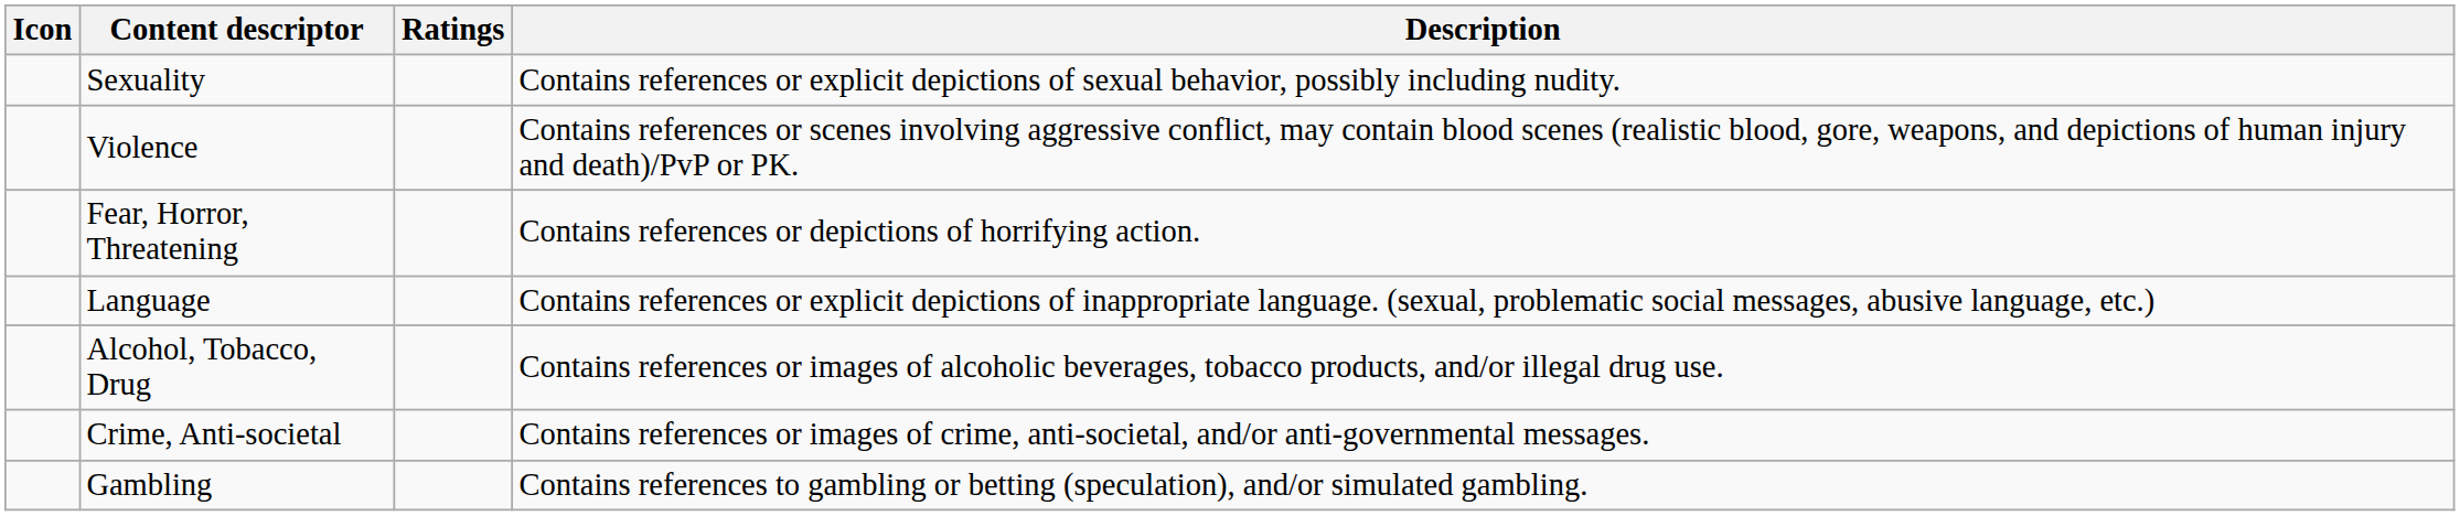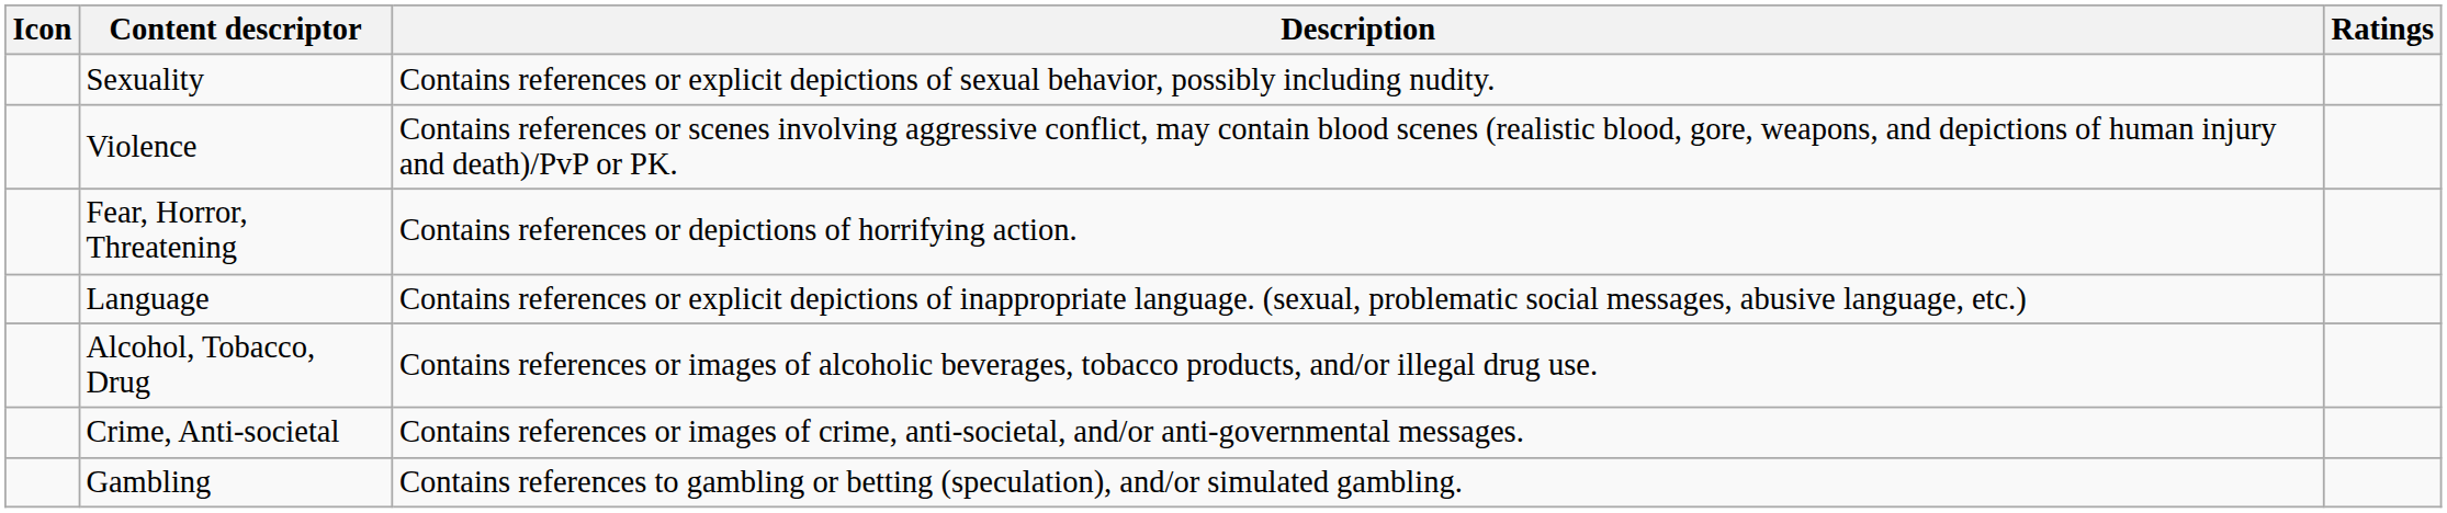 <table class="wikitable">
 <tr>
 <th>Icon</th>
 <th>Content descriptor</th>
+<th>Description</th>
 <th>Ratings</th>
-<th>Description</th>
 </tr>
 <tr>
 <td></td>
 <td>Sexuality</td>
+<td>Contains references or explicit depictions of sexual behavior, possibly including nudity.</td>
 <td>  </td>
-<td>Contains references or explicit depictions of sexual behavior, possibly including nudity.</td>
 </tr>
 <tr>
 <td></td>
 <td>Violence</td>
+<td>Contains references or scenes involving aggressive conflict, may contain blood scenes (realistic blood, gore, weapons, and depictions of human injury and death)/PvP or PK.</td>
 <td>   </td>
-<td>Contains references or scenes involving aggressive conflict, may contain blood scenes (realistic blood, gore, weapons, and depictions of human injury and death)/PvP or PK.</td>
 </tr>
 <tr>
 <td></td>
 <td>Fear, Horror, Threatening</td>
+<td>Contains references or depictions of horrifying action.</td>
 <td>  </td>
-<td>Contains references or depictions of horrifying action.</td>
 </tr>
 <tr>
 <td></td>
 <td>Language</td>
+<td>Contains references or explicit depictions of inappropriate language. (sexual, problematic social messages, abusive language, etc.)</td>
 <td>  </td>
-<td>Contains references or explicit depictions of inappropriate language. (sexual, problematic social messages, abusive language, etc.)</td>
 </tr>
 <tr>
 <td></td>
 <td>Alcohol, Tobacco, Drug</td>
+<td>Contains references or images of alcoholic beverages, tobacco products, and/or illegal drug use.</td>
 <td>  </td>
-<td>Contains references or images of alcoholic beverages, tobacco products, and/or illegal drug use.</td>
 </tr>
 <tr>
 <td></td>
 <td>Crime, Anti-societal</td>
+<td>Contains references or images of crime, anti-societal, and/or anti-governmental messages.</td>
 <td>  </td>
-<td>Contains references or images of crime, anti-societal, and/or anti-governmental messages.</td>
 </tr>
 <tr>
 <td></td>
 <td>Gambling</td>
+<td>Contains references to gambling or betting (speculation), and/or simulated gambling.</td>
 <td>  </td>
-<td>Contains references to gambling or betting (speculation), and/or simulated gambling.</td>
 </tr>
 </table>
